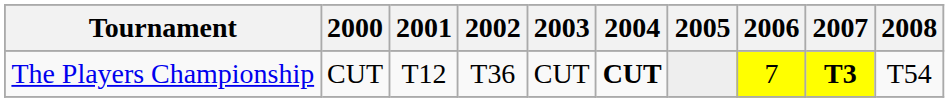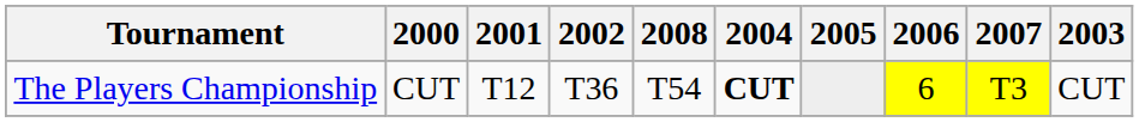 <table class="wikitable" style="font-size:95%;text-align:center;">
 <tr>
 <th>Tournament</th>
 <th>2000</th>
 <th>2001</th>
 <th>2002</th>
-<th>2003</th>
+<th>2008</th>
 <th>2004</th>
 <th>2005</th>
 <th>2006</th>
 <th>2007</th>
-<th>2008</th>
+<th>2003</th>
 </tr>
 <tr>
 <td align=left><a href='#'>The Players Championship</a></td>
 <td>CUT</td>
 <td>T12</td>
 <td>T36</td>
-<td>CUT</td>
+<td>T54</td>
 <td><strong>CUT</strong></td>
 <td style="background:#eeeeee;"></td>
-<td style="background:yellow;">7</td>
-<td style="background:yellow;"><strong>T3</strong></td>
-<td>T54</td>
+<td style="background:yellow;">6</td>
+<td style="background:yellow;">T3</td>
+<td>CUT</td>
 </tr>
 </table>
